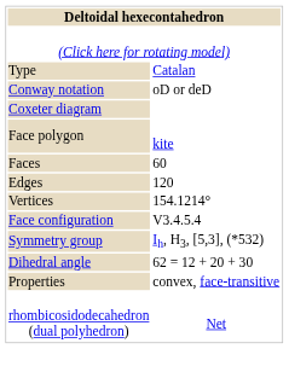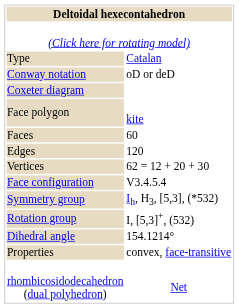 <table style="float: right; border: 1px solid #BBB; margin: .5em 0 0 .5em;">
 <tr>
 <th bgcolor=#e7dcc3 colspan=2>Deltoidal hexecontahedron</th>
 </tr>
 <tr>
 <td align=center colspan=2><br><a href='#'><em>(Click here for rotating model)</em></a></td>
 </tr>
 <tr>
 <td bgcolor=#e7dcc3>Type</td>
 <td><a href='#'>Catalan</a></td>
 </tr>
 <tr>
 <td bgcolor=#e7dcc3><a href='#'>Conway notation</a></td>
 <td>oD or deD</td>
 </tr>
 <tr>
 <td bgcolor=#e7dcc3><a href='#'>Coxeter diagram</a></td>
 <td></td>
 </tr>
 <tr>
 <td bgcolor=#e7dcc3>Face polygon</td>
 <td><br><a href='#'>kite</a></td>
 </tr>
 <tr>
 <td bgcolor=#e7dcc3>Faces</td>
 <td>60</td>
 </tr>
 <tr>
 <td bgcolor=#e7dcc3>Edges</td>
 <td>120</td>
 </tr>
 <tr>
 <td bgcolor=#e7dcc3>Vertices</td>
-<td>154.1214°<br></td>
+<td>62 = 12 + 20 + 30</td>
 </tr>
 <tr>
 <td bgcolor=#e7dcc3><a href='#'>Face configuration</a></td>
 <td>V3.4.5.4</td>
 </tr>
 <tr>
 <td bgcolor=#e7dcc3><a href='#'>Symmetry group</a></td>
 <td><a href='#'>I<sub>h</sub></a>, H<sub>3</sub>, [5,3], (*532)</td>
 </tr>
 <tr>
+<td bgcolor=#e7dcc3><a href='#'>Rotation group</a></td>
+<td>I, [5,3]<sup>+</sup>, (532)</td>
+</tr>
+<tr>
 <td bgcolor=#e7dcc3><a href='#'>Dihedral angle</a></td>
-<td>62 = 12 + 20 + 30</td>
+<td>154.1214°<br></td>
 </tr>
 <tr>
 <td bgcolor=#e7dcc3>Properties</td>
 <td>convex, <a href='#'>face-transitive</a></td>
 </tr>
 <tr>
 <td valign=top align=center><br><a href='#'>rhombicosidodecahedron</a><br>(<a href='#'>dual polyhedron</a>)</td>
 <td align=center><br><a href='#'>Net</a></td>
 </tr>
 </table>
